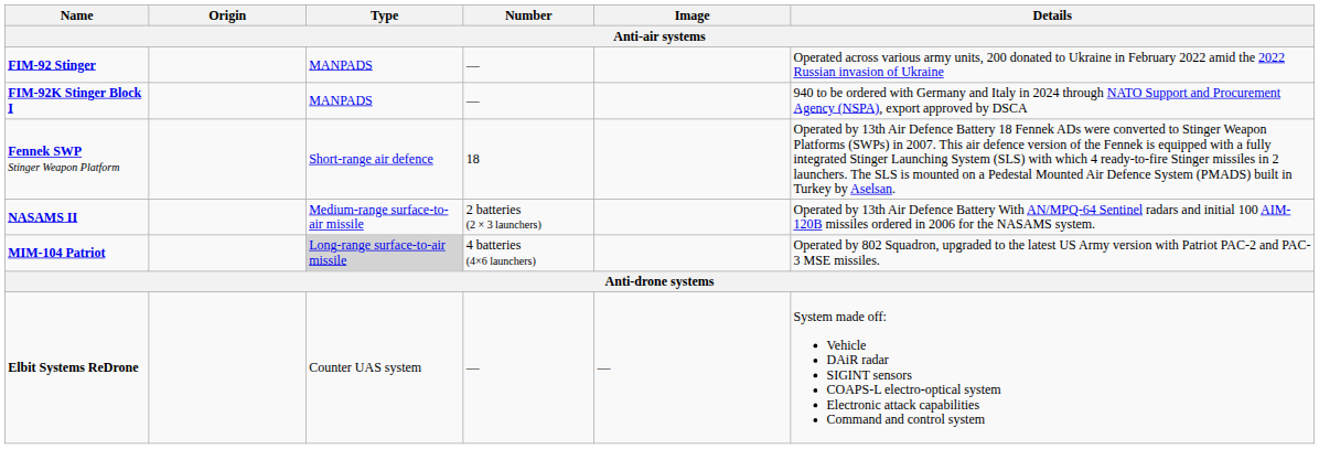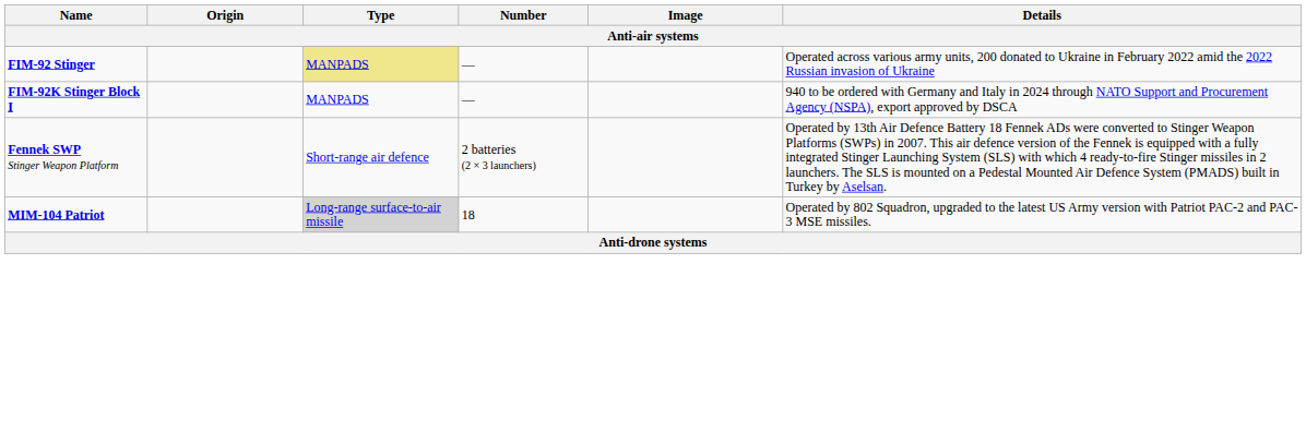 <table class="wikitable" style="margin:auto; width:100%;">
 <tr>
 <th style="text-align: center; width:11%;">Name</th>
 <th style="text-align: center; width:12%;">Origin</th>
 <th style="text-align: center; width:12%;">Type</th>
 <th style="text-align: center; width:10%;">Number</th>
 <th style="text-align: center; width:15%;">Image</th>
 <th style="text-align: center; width:40%;">Details</th>
 </tr>
 <tr>
 <th colspan="6">Anti-air systems</th>
 </tr>
 <tr>
 <td><strong><a href='#'>FIM-92 Stinger</a></strong></td>
 <td><small></small></td>
-<td><a href='#'>MANPADS</a></td>
+<td style="background: khaki;"><a href='#'>MANPADS</a></td>
 <td>—</td>
 <td></td>
 <td>Operated across various army units, 200 donated to Ukraine in February 2022 amid the <a href='#'>2022 Russian invasion of Ukraine</a></td>
 </tr>
 <tr>
 <td><strong><a href='#'>FIM-92K Stinger Block I</a></strong></td>
 <td><small></small></td>
 <td><a href='#'>MANPADS</a></td>
 <td>—</td>
 <td></td>
 <td>940 to be ordered with Germany and Italy in 2024 through <a href='#'>NATO Support and Procurement Agency (NSPA)</a>, export approved by DSCA</td>
 </tr>
 <tr>
 <td><strong><a href='#'>Fennek SWP</a></strong><br><em><small>Stinger Weapon Platform</small></em></td>
 <td><small></small><br><small></small></td>
 <td><a href='#'>Short-range air defence</a></td>
-<td>18</td>
+<td>2 batteries<br><small>(2 × 3 launchers)</small></td>
 <td></td>
 <td>Operated by 13th Air Defence Battery 18 Fennek ADs were converted to Stinger Weapon Platforms (SWPs) in 2007. This air defence version of the Fennek is equipped with a fully integrated Stinger Launching System (SLS) with which 4 ready-to-fire Stinger missiles in 2 launchers. The SLS is mounted on a Pedestal Mounted Air Defence System (PMADS) built in Turkey by <a href='#'>Aselsan</a>.</td>
-</tr>
-<tr>
-<td><strong><a href='#'>NASAMS II</a></strong></td>
-<td><small></small></td>
-<td><a href='#'>Medium-range surface-to-air missile</a></td>
-<td>2 batteries<br><small>(2 × 3 launchers)</small></td>
-<td></td>
-<td>Operated by 13th Air Defence Battery With <a href='#'>AN/MPQ-64 Sentinel</a> radars and initial 100 <a href='#'>AIM-120B</a> missiles ordered in 2006 for the NASAMS system.</td>
 </tr>
 <tr>
 <td><strong><a href='#'>MIM-104 Patriot</a></strong></td>
 <td><small></small></td>
 <td style="background: lightgrey;"><a href='#'>Long-range surface-to-air missile</a></td>
-<td>4 batteries<br><small>(4×6 launchers)</small></td>
+<td>18</td>
 <td></td>
 <td>Operated by 802 Squadron, upgraded to the latest US Army version with Patriot PAC-2 and PAC-3 MSE missiles.</td>
 </tr>
 <tr>
 <th colspan="6">Anti-drone systems</th>
 </tr>
-<tr>
-<td><strong>Elbit Systems ReDrone</strong></td>
-<td><small></small></td>
-<td>Counter UAS system</td>
-<td>—</td>
-<td>—</td>
-<td><br>System made off:<ul><li>Vehicle</li><li>DAiR radar</li><li>SIGINT sensors</li><li>COAPS-L electro-optical system</li><li>Electronic attack capabilities</li><li>Command and control system</li></ul></td>
-</tr>
 </table>
